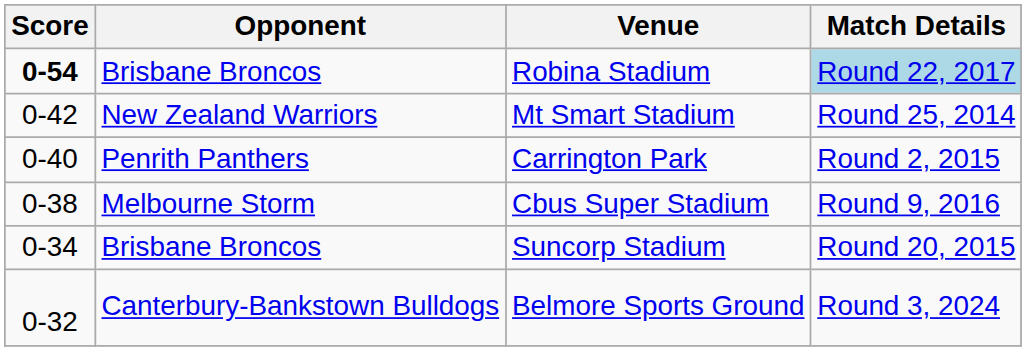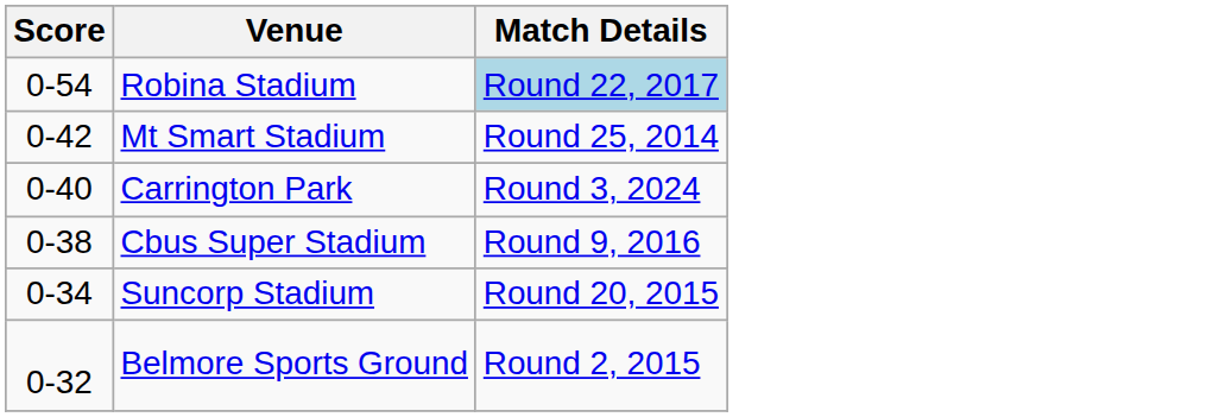 <table class="wikitable">
 <tr>
 <th>Score</th>
-<th>Opponent</th>
 <th>Venue</th>
 <th>Match Details</th>
 </tr>
 <tr>
-<td style="text-align:center;"><strong>0-54</strong></td>
-<td><a href='#'>Brisbane Broncos</a></td>
+<td style="text-align:center;">0-54</td>
 <td><a href='#'>Robina Stadium</a></td>
 <td style="background: lightblue;"><a href='#'>Round 22, 2017</a></td>
 </tr>
 <tr>
 <td style="text-align:center;">0-42</td>
-<td><a href='#'>New Zealand Warriors</a></td>
 <td><a href='#'>Mt Smart Stadium</a></td>
 <td><a href='#'>Round 25, 2014</a></td>
 </tr>
 <tr>
 <td style="text-align:center;">0-40</td>
-<td><a href='#'>Penrith Panthers</a></td>
 <td><a href='#'>Carrington Park</a></td>
-<td><a href='#'>Round 2, 2015</a></td>
+<td><a href='#'>Round 3, 2024</a></td>
 </tr>
 <tr>
 <td style="text-align:center;">0-38</td>
-<td><a href='#'>Melbourne Storm</a></td>
 <td><a href='#'>Cbus Super Stadium</a></td>
 <td><a href='#'>Round 9, 2016</a></td>
 </tr>
 <tr>
 <td style="text-align:center;">0-34</td>
-<td><a href='#'>Brisbane Broncos</a></td>
 <td><a href='#'>Suncorp Stadium</a></td>
 <td><a href='#'>Round 20, 2015</a></td>
 </tr>
 <tr>
 <td style="text-align:center;"><br>0-32</td>
-<td><a href='#'>Canterbury-Bankstown Bulldogs</a></td>
 <td><a href='#'>Belmore Sports Ground</a></td>
-<td><a href='#'>Round 3, 2024</a></td>
+<td><a href='#'>Round 2, 2015</a></td>
 </tr>
 </table>
